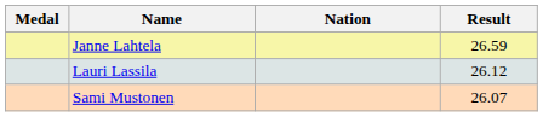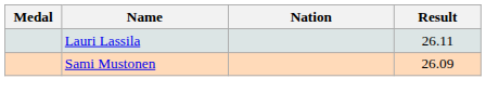 <table class=wikitable style="border:1px solid #AAAAAA;font-size:90%">
 <tr bgcolor="#E4E4E4">
 <th width=50>Medal</th>
 <th width=160>Name</th>
 <th width=160>Nation</th>
 <th width=80>Result</th>
 </tr>
-<tr bgcolor="#F7F6A8">
-<td align="center"></td>
-<td><a href='#'>Janne Lahtela</a></td>
-<td></td>
-<td align="center">26.59</td>
-</tr>
 <tr bgcolor="#DCE5E5">
 <td align="center"></td>
 <td><a href='#'>Lauri Lassila</a></td>
 <td></td>
-<td align="center">26.12</td>
+<td align="center">26.11</td>
 </tr>
 <tr bgcolor="#FFDAB9">
 <td align="center"></td>
 <td><a href='#'>Sami Mustonen</a></td>
 <td></td>
-<td align="center">26.07</td>
+<td align="center">26.09</td>
 </tr>
 </table>
